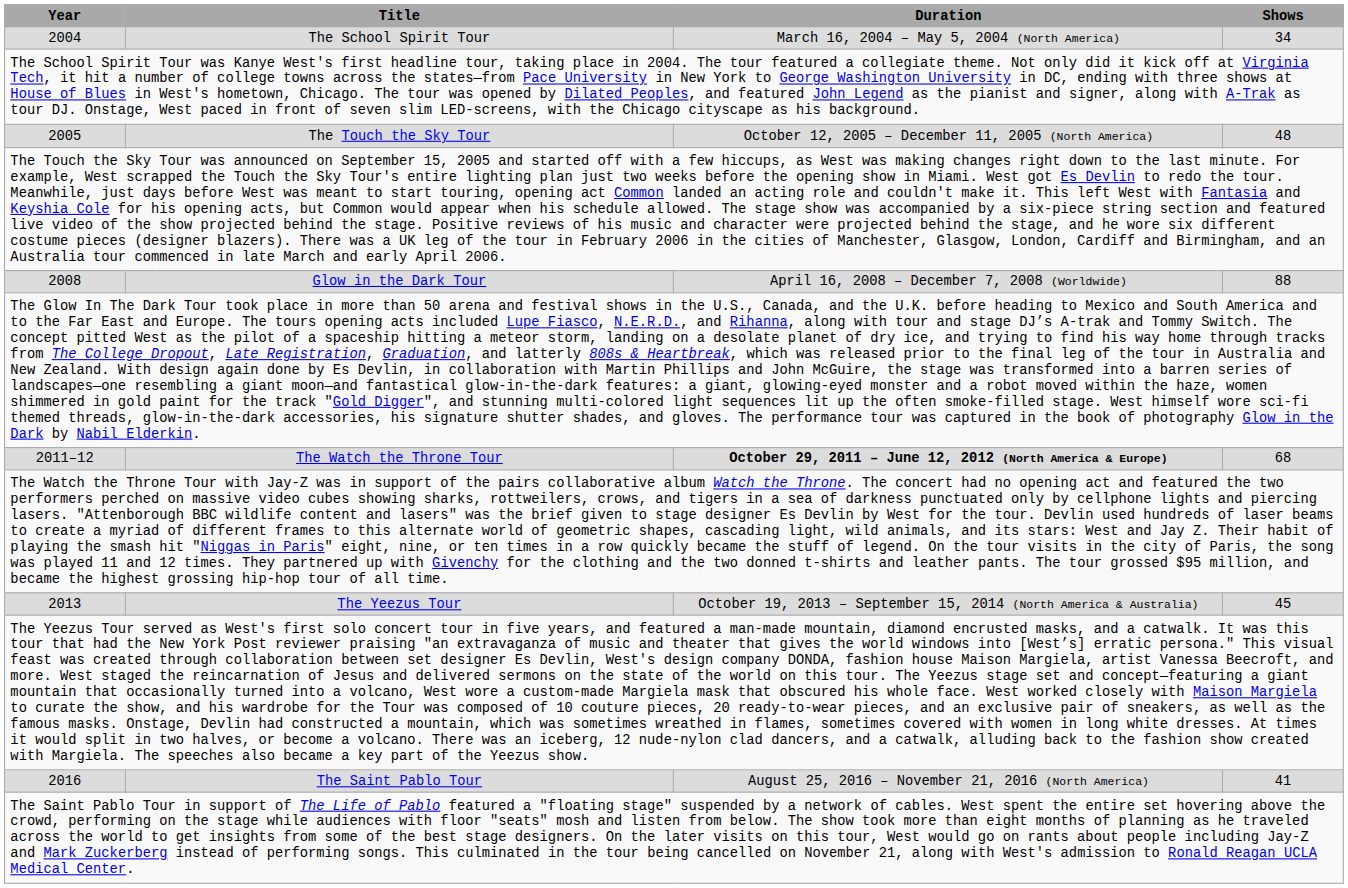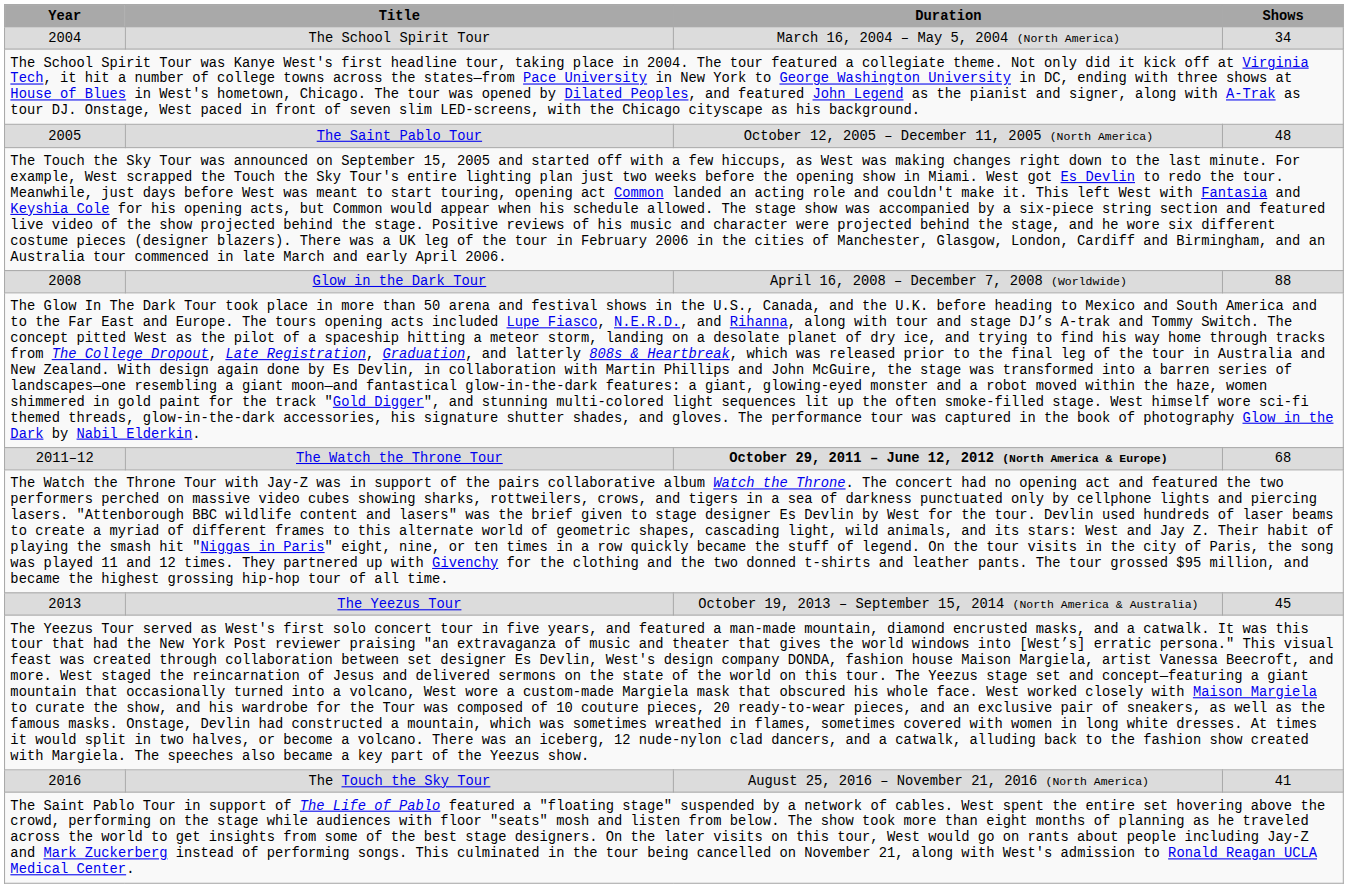 <table class="wikitable" width="100%" border="1">
 <tr>
 <th width=20 style="background-color: #A9A9A9;">Year</th>
 <th width=200 style="background-color: #A9A9A9;">Title</th>
 <th width=200 style="background-color: #A9A9A9;">Duration</th>
 <th width=20 style="background-color: #A9A9A9;">Shows</th>
 </tr>
 <tr>
 <td style="background-color: #DCDCDC;" align="center">2004</td>
 <td style="background-color: #DCDCDC;" align="center">The School Spirit Tour</td>
 <td style="background-color: #DCDCDC;" align="center">March 16, 2004 – May 5, 2004 <small>(North America)</small></td>
 <td style="background-color: #DCDCDC;" align="center">34</td>
 </tr>
 <tr>
 <td colspan="13" style="border-bottom-width:1px; padding:5px;">The School Spirit Tour was Kanye West's first headline tour, taking place in 2004. The tour featured a collegiate theme. Not only did it kick off at <a href='#'>Virginia Tech</a>, it hit a number of college towns across the states—from <a href='#'>Pace University</a> in New York to <a href='#'>George Washington University</a> in DC, ending with three shows at <a href='#'>House of Blues</a> in West's hometown, Chicago. The tour was opened by <a href='#'>Dilated Peoples</a>, and featured <a href='#'>John Legend</a> as the pianist and signer, along with <a href='#'>A-Trak</a> as tour DJ. Onstage, West paced in front of seven slim LED-screens, with the Chicago cityscape as his background.</td>
 </tr>
 <tr>
 <td style="background-color: #DCDCDC;" align="center">2005</td>
-<td style="background-color: #DCDCDC;" align="center">The <a href='#'>Touch the Sky Tour</a></td>
+<td style="background-color: #DCDCDC;" align="center"><a href='#'>The Saint Pablo Tour</a></td>
 <td style="background-color: #DCDCDC;" align="center">October 12, 2005 – December 11, 2005 <small>(North America)</small></td>
 <td style="background-color: #DCDCDC;" align="center">48</td>
 </tr>
 <tr>
 <td colspan="13" style="border-bottom-width:1px; padding:5px;">The Touch the Sky Tour was announced on September 15, 2005 and started off with a few hiccups, as West was making changes right down to the last minute. For example, West scrapped the Touch the Sky Tour's entire lighting plan just two weeks before the opening show in Miami. West got <a href='#'>Es Devlin</a> to redo the tour. Meanwhile, just days before West was meant to start touring, opening act <a href='#'>Common</a> landed an acting role and couldn't make it. This left West with <a href='#'>Fantasia</a> and <a href='#'>Keyshia Cole</a> for his opening acts, but Common would appear when his schedule allowed. The stage show was accompanied by a six-piece string section and featured live video of the show projected behind the stage. Positive reviews of his music and character were projected behind the stage, and he wore six different costume pieces (designer blazers). There was a UK leg of the tour in February 2006 in the cities of Manchester, Glasgow, London, Cardiff and Birmingham, and an Australia tour commenced in late March and early April 2006.</td>
 </tr>
 <tr>
 <td style="background-color: #DCDCDC;" align="center">2008</td>
 <td style="background-color: #DCDCDC;" align="center"><a href='#'>Glow in the Dark Tour</a></td>
 <td style="background-color: #DCDCDC;" align="center">April 16, 2008 – December 7, 2008 <small>(Worldwide)</small></td>
 <td style="background-color: #DCDCDC;" align="center">88</td>
 </tr>
 <tr>
 <td colspan="13" style="border-bottom-width:1px; padding:5px;">The Glow In The Dark Tour took place in more than 50 arena and festival shows in the U.S., Canada, and the U.K. before heading to Mexico and South America and to the Far East and Europe. The tours opening acts included <a href='#'>Lupe Fiasco</a>, <a href='#'>N.E.R.D.</a>, and <a href='#'>Rihanna</a>, along with tour and stage DJ’s A-trak and Tommy Switch.  The concept pitted West as the pilot of a spaceship hitting a meteor storm, landing on a desolate planet of dry ice, and trying to find his way home through tracks from <em><a href='#'>The College Dropout</a></em>, <em><a href='#'>Late Registration</a></em>, <a href='#'><em>Graduation</em></a>, and latterly <em><a href='#'>808s & Heartbreak</a></em>, which was released prior to the final leg of the tour in Australia and New Zealand. With design again done by Es Devlin, in collaboration with Martin Phillips and John McGuire, the stage was transformed into a barren series of landscapes—one resembling a giant moon—and fantastical glow-in-the-dark features: a giant, glowing-eyed monster and a robot moved within the haze, women shimmered in gold paint for the track "<a href='#'>Gold Digger</a>", and stunning multi-colored light sequences lit up the often smoke-filled stage. West himself wore sci-fi themed threads, glow-in-the-dark accessories, his signature shutter shades, and gloves. The performance tour was captured in the book of photography <a href='#'>Glow in the Dark</a> by <a href='#'>Nabil Elderkin</a>.</td>
 </tr>
 <tr>
 <td style="background-color: #DCDCDC;" align="center">2011–12</td>
 <td style="background-color: #DCDCDC;" align="center"><a href='#'>The Watch the Throne Tour</a></td>
 <td style="background-color: #DCDCDC;" align="center"><strong>October 29, 2011 – June 12, 2012 <small>(North America & Europe)</small></strong></td>
 <td style="background-color: #DCDCDC;" align="center">68</td>
 </tr>
 <tr>
 <td colspan="13" style="border-bottom-width:1px; padding:5px;">The Watch the Throne Tour with Jay-Z was in support of the pairs collaborative album <em><a href='#'>Watch the Throne</a></em>. The concert had no opening act and featured the two performers perched on massive video cubes showing sharks, rottweilers, crows, and tigers in a sea of darkness punctuated only by cellphone lights and piercing lasers. "Attenborough BBC wildlife content and lasers" was the brief given to stage designer Es Devlin by West for the tour. Devlin used hundreds of laser beams to create a myriad of different frames to this alternate world of geometric shapes, cascading light, wild animals, and its stars: West and Jay Z. Their habit of playing the smash hit "<a href='#'>Niggas in Paris</a>" eight, nine, or ten times in a row quickly became the stuff of legend. On the tour visits in the city of Paris, the song was played 11 and 12 times. They partnered up with <a href='#'>Givenchy</a> for the clothing and the two donned t-shirts and leather pants. The tour grossed $95 million, and became the highest grossing hip-hop tour of all time.</td>
 </tr>
 <tr>
 <td style="background-color: #DCDCDC;" align="center">2013</td>
 <td style="background-color: #DCDCDC;" align="center"><a href='#'>The Yeezus Tour</a></td>
 <td style="background-color: #DCDCDC;" align="center">October 19, 2013 – September 15, 2014 <small> (North America & Australia)</small></td>
 <td style="background-color: #DCDCDC;" align="center">45</td>
 </tr>
 <tr>
 <td colspan="13" style="border-bottom-width:1px; padding:5px;">The Yeezus Tour served as West's first solo concert tour in five years, and featured a man-made mountain, diamond encrusted masks, and a catwalk. It was this tour that had the New York Post reviewer praising "an extravaganza of music and theater that gives the world windows into [West’s] erratic persona." This visual feast was created through collaboration between set designer Es Devlin, West's design company DONDA, fashion house Maison Margiela, artist Vanessa Beecroft, and more. West staged the reincarnation of Jesus and delivered sermons on the state of the world on this tour. The Yeezus stage set and concept—featuring a giant mountain that occasionally turned into a volcano, West wore a custom-made Margiela mask that obscured his whole face. West worked closely with <a href='#'>Maison Margiela</a> to curate the show, and his wardrobe for the Tour was composed of 10 couture pieces, 20 ready-to-wear pieces, and an exclusive pair of sneakers, as well as the famous masks. Onstage, Devlin had constructed a mountain, which was sometimes wreathed in flames, sometimes covered with women in long white dresses. At times it would split in two halves, or become a volcano. There was an iceberg, 12 nude-nylon clad dancers, and a catwalk, alluding back to the fashion show created with Margiela. The speeches also became a key part of the Yeezus show.</td>
 </tr>
 <tr>
 <td style="background-color: #DCDCDC;" align="center">2016</td>
-<td style="background-color: #DCDCDC;" align="center"><a href='#'>The Saint Pablo Tour</a></td>
+<td style="background-color: #DCDCDC;" align="center">The <a href='#'>Touch the Sky Tour</a></td>
 <td style="background-color: #DCDCDC;" align="center">August 25, 2016 – November 21, 2016 <small> (North America)</small></td>
 <td style="background-color: #DCDCDC;" align="center">41</td>
 </tr>
 <tr>
 <td colspan="13" style="border-bottom-width:1px; padding:5px;">The Saint Pablo Tour in support of <em><a href='#'>The Life of Pablo</a></em> featured a "floating stage" suspended by a network of cables. West spent the entire set hovering above the crowd, performing on the stage while audiences with floor "seats" mosh and listen from below. The show took more than eight months of planning as he traveled across the world to get insights from some of the best stage designers. On the later visits on this tour, West would go on rants about people including Jay-Z and <a href='#'>Mark Zuckerberg</a> instead of performing songs. This culminated in the tour being cancelled on November 21, along with West's admission to <a href='#'>Ronald Reagan UCLA Medical Center</a>.</td>
 </tr>
 </table>
